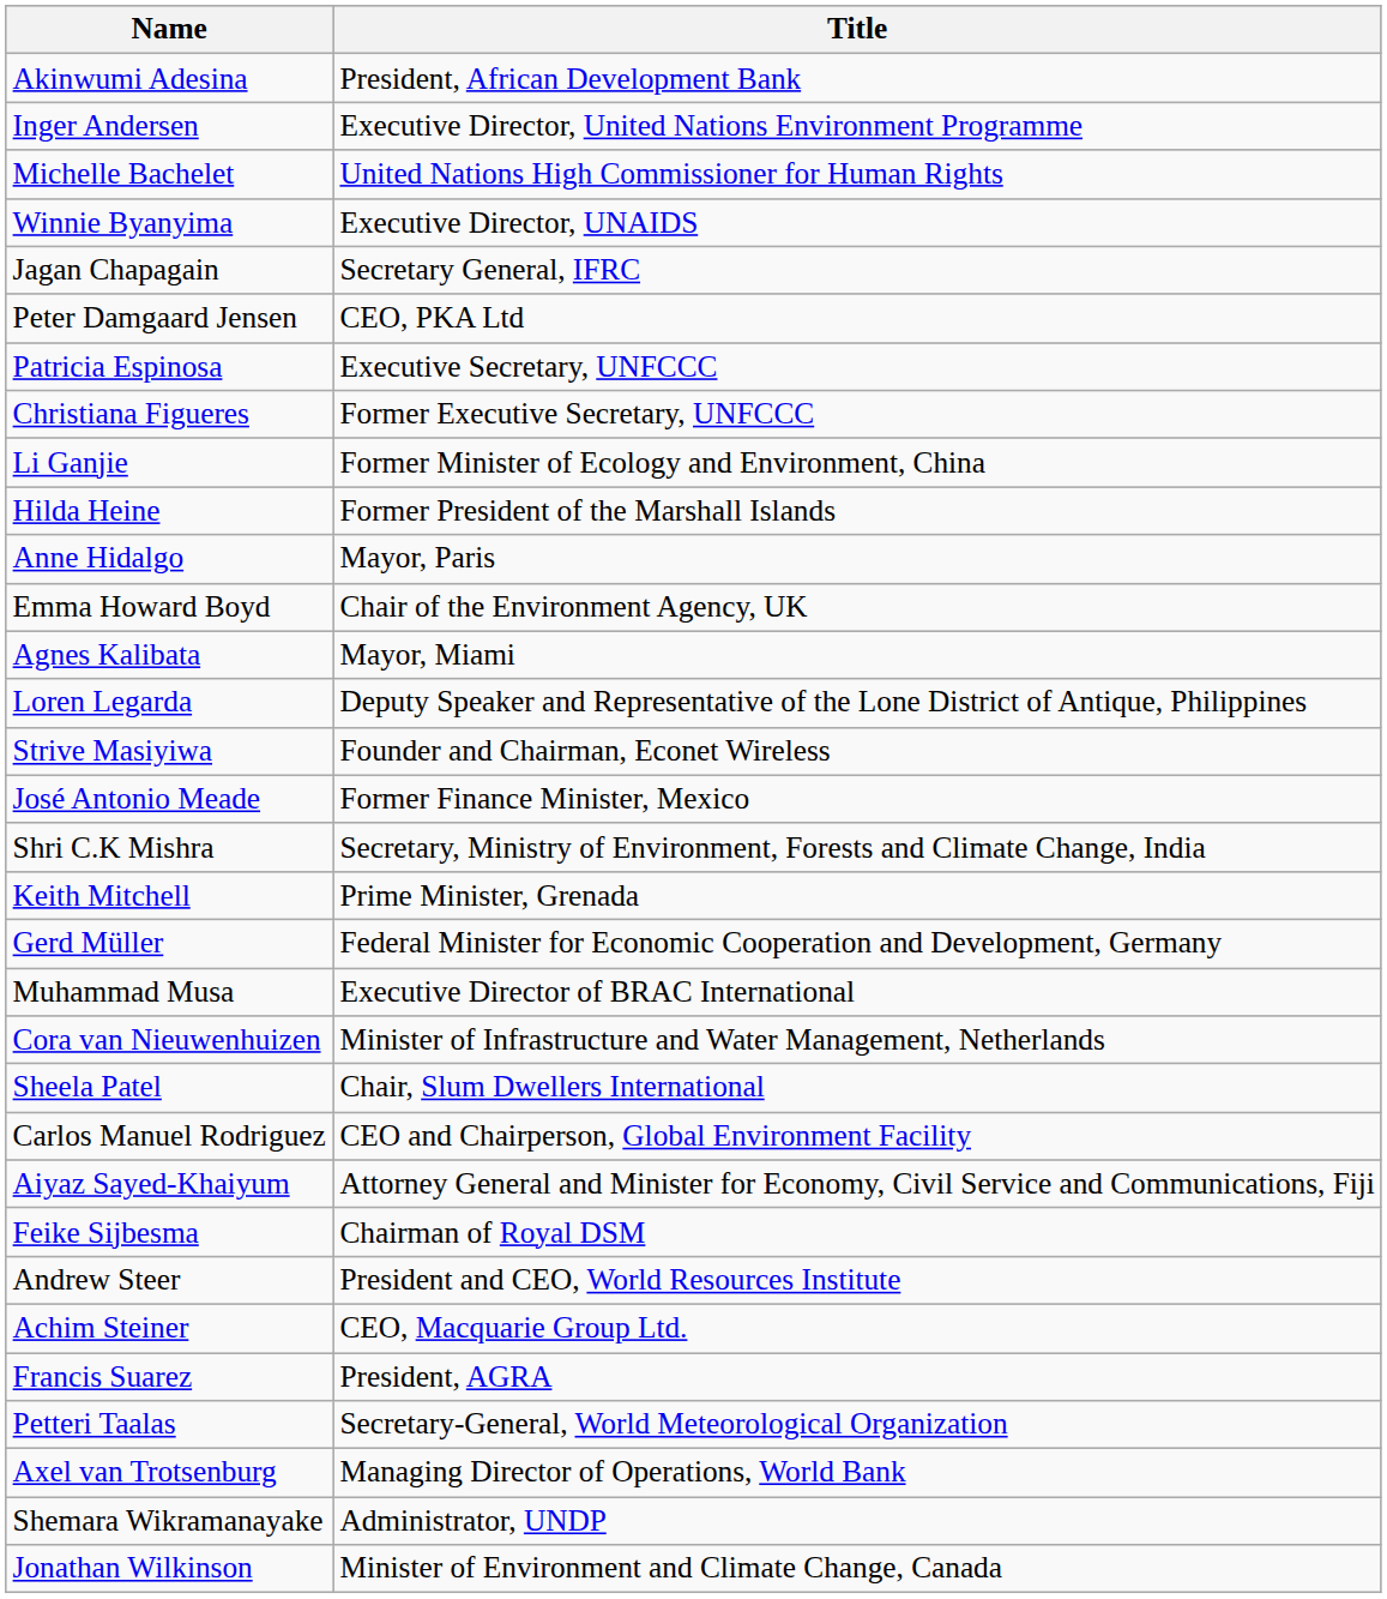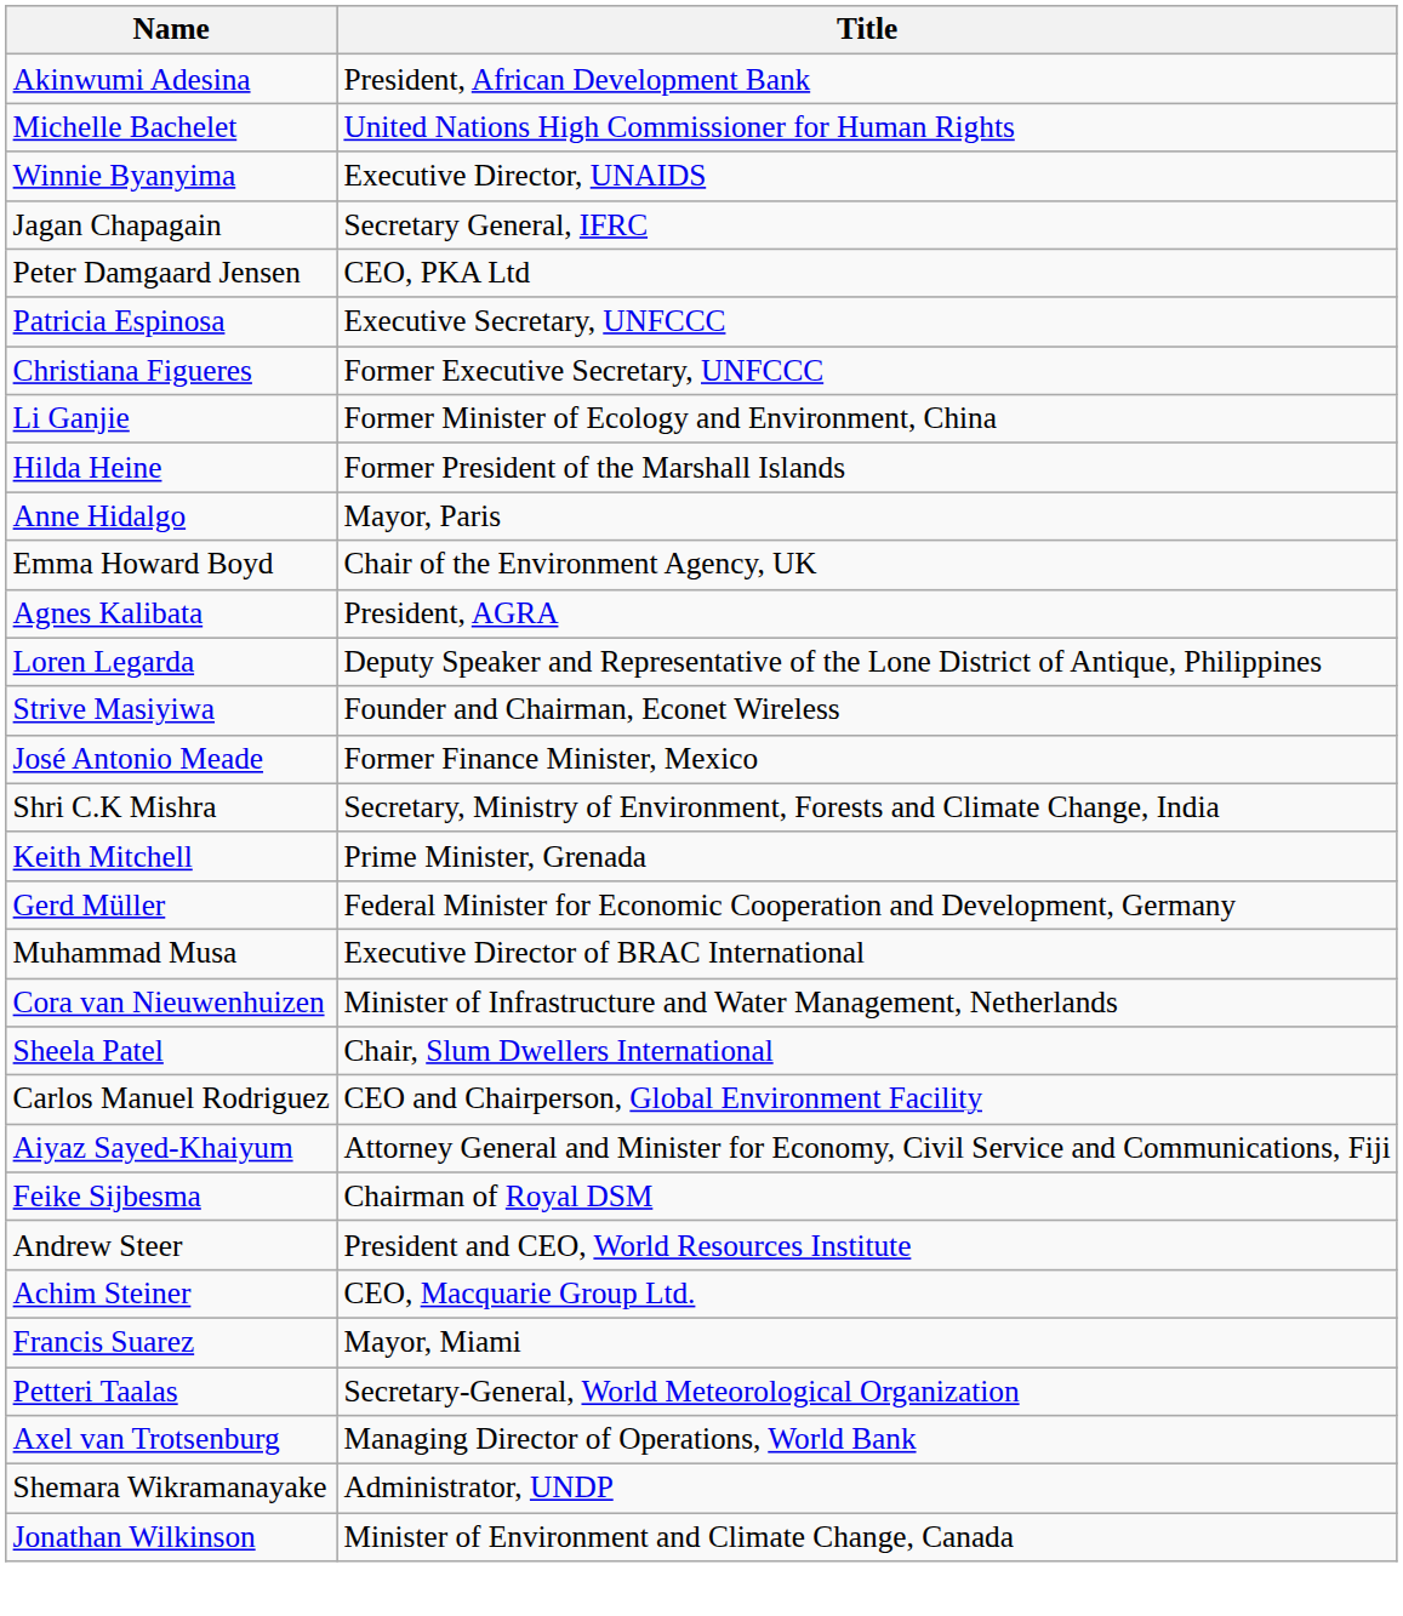 <table class="wikitable">
 <tr>
 <th>Name</th>
 <th>Title</th>
 </tr>
 <tr>
 <td><a href='#'>Akinwumi Adesina</a></td>
 <td>President, <a href='#'>African Development Bank</a></td>
-</tr>
-<tr>
-<td><a href='#'>Inger Andersen</a></td>
-<td>Executive Director, <a href='#'>United Nations Environment Programme</a></td>
 </tr>
 <tr>
 <td><a href='#'>Michelle Bachelet</a></td>
 <td><a href='#'>United Nations High Commissioner for Human Rights</a></td>
 </tr>
 <tr>
 <td><a href='#'>Winnie Byanyima</a></td>
 <td>Executive Director, <a href='#'>UNAIDS</a></td>
 </tr>
 <tr>
 <td>Jagan Chapagain</td>
 <td>Secretary General, <a href='#'>IFRC</a></td>
 </tr>
 <tr>
 <td>Peter Damgaard Jensen</td>
 <td>CEO, PKA Ltd</td>
 </tr>
 <tr>
 <td><a href='#'>Patricia Espinosa</a></td>
 <td>Executive Secretary, <a href='#'>UNFCCC</a></td>
 </tr>
 <tr>
 <td><a href='#'>Christiana Figueres</a></td>
 <td>Former Executive Secretary, <a href='#'>UNFCCC</a></td>
 </tr>
 <tr>
 <td><a href='#'>Li Ganjie</a></td>
 <td>Former Minister of Ecology and Environment, China</td>
 </tr>
 <tr>
 <td><a href='#'>Hilda Heine</a></td>
 <td>Former President of the Marshall Islands</td>
 </tr>
 <tr>
 <td><a href='#'>Anne Hidalgo</a></td>
 <td>Mayor, Paris</td>
 </tr>
 <tr>
 <td>Emma Howard Boyd</td>
 <td>Chair of the Environment Agency, UK</td>
 </tr>
 <tr>
 <td><a href='#'>Agnes Kalibata</a></td>
-<td>Mayor, Miami</td>
+<td>President, <a href='#'>AGRA</a></td>
 </tr>
 <tr>
 <td><a href='#'>Loren Legarda</a></td>
 <td>Deputy Speaker and Representative of the Lone District of Antique, Philippines</td>
 </tr>
 <tr>
 <td><a href='#'>Strive Masiyiwa</a></td>
 <td>Founder and Chairman, Econet Wireless</td>
 </tr>
 <tr>
 <td><a href='#'>José Antonio Meade</a></td>
 <td>Former Finance Minister, Mexico</td>
 </tr>
 <tr>
 <td>Shri C.K Mishra</td>
 <td>Secretary, Ministry of Environment, Forests and Climate Change, India</td>
 </tr>
 <tr>
 <td><a href='#'>Keith Mitchell</a></td>
 <td>Prime Minister, Grenada</td>
 </tr>
 <tr>
 <td><a href='#'>Gerd Müller</a></td>
 <td>Federal Minister for Economic Cooperation and Development, Germany</td>
 </tr>
 <tr>
 <td>Muhammad Musa</td>
 <td>Executive Director of BRAC International</td>
 </tr>
 <tr>
 <td><a href='#'>Cora van Nieuwenhuizen</a></td>
 <td>Minister of Infrastructure and Water Management, Netherlands</td>
 </tr>
 <tr>
 <td><a href='#'>Sheela Patel</a></td>
 <td>Chair, <a href='#'>Slum Dwellers International</a></td>
 </tr>
 <tr>
 <td>Carlos Manuel Rodriguez</td>
 <td>CEO and Chairperson, <a href='#'>Global Environment Facility</a></td>
 </tr>
 <tr>
 <td><a href='#'>Aiyaz Sayed-Khaiyum</a></td>
 <td>Attorney General and Minister for Economy, Civil Service and Communications, Fiji</td>
 </tr>
 <tr>
 <td><a href='#'>Feike Sijbesma</a></td>
 <td>Chairman of <a href='#'>Royal DSM</a></td>
 </tr>
 <tr>
 <td>Andrew Steer</td>
 <td>President and CEO, <a href='#'>World Resources Institute</a></td>
 </tr>
 <tr>
 <td><a href='#'>Achim Steiner</a></td>
 <td>CEO, <a href='#'>Macquarie Group Ltd.</a></td>
 </tr>
 <tr>
 <td><a href='#'>Francis Suarez</a></td>
-<td>President, <a href='#'>AGRA</a></td>
+<td>Mayor, Miami</td>
 </tr>
 <tr>
 <td><a href='#'>Petteri Taalas</a></td>
 <td>Secretary-General, <a href='#'>World Meteorological Organization</a></td>
 </tr>
 <tr>
 <td><a href='#'>Axel van Trotsenburg</a></td>
 <td>Managing Director of Operations, <a href='#'>World Bank</a></td>
 </tr>
 <tr>
 <td>Shemara Wikramanayake</td>
 <td>Administrator, <a href='#'>UNDP</a></td>
 </tr>
 <tr>
 <td><a href='#'>Jonathan Wilkinson</a></td>
 <td>Minister of Environment and Climate Change, Canada</td>
 </tr>
 </table>
